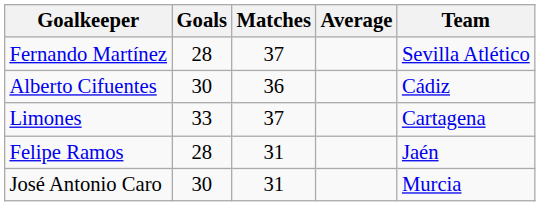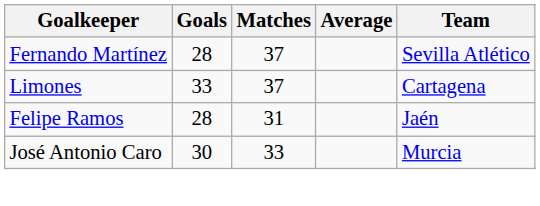 <table class="wikitable sortable">
 <tr>
 <th>Goalkeeper</th>
 <th>Goals</th>
 <th>Matches</th>
 <th>Average</th>
 <th>Team</th>
 </tr>
 <tr>
 <td> <a href='#'>Fernando Martínez</a></td>
 <td style="text-align:center;">28</td>
 <td style="text-align:center;">37</td>
 <td style="text-align:center;"></td>
 <td><a href='#'>Sevilla Atlético</a></td>
-</tr>
-<tr>
-<td> <a href='#'>Alberto Cifuentes</a></td>
-<td style="text-align:center;">30</td>
-<td style="text-align:center;">36</td>
-<td style="text-align:center;"></td>
-<td><a href='#'>Cádiz</a></td>
 </tr>
 <tr>
 <td> <a href='#'>Limones</a></td>
 <td style="text-align:center;">33</td>
 <td style="text-align:center;">37</td>
 <td style="text-align:center;"></td>
 <td><a href='#'>Cartagena</a></td>
 </tr>
 <tr>
 <td> <a href='#'>Felipe Ramos</a></td>
 <td style="text-align:center;">28</td>
 <td style="text-align:center;">31</td>
 <td style="text-align:center;"></td>
 <td><a href='#'>Jaén</a></td>
 </tr>
 <tr>
 <td> José Antonio Caro</td>
 <td style="text-align:center;">30</td>
-<td style="text-align:center;">31</td>
+<td style="text-align:center;">33</td>
 <td style="text-align:center;"></td>
 <td><a href='#'>Murcia</a></td>
 </tr>
 </table>
